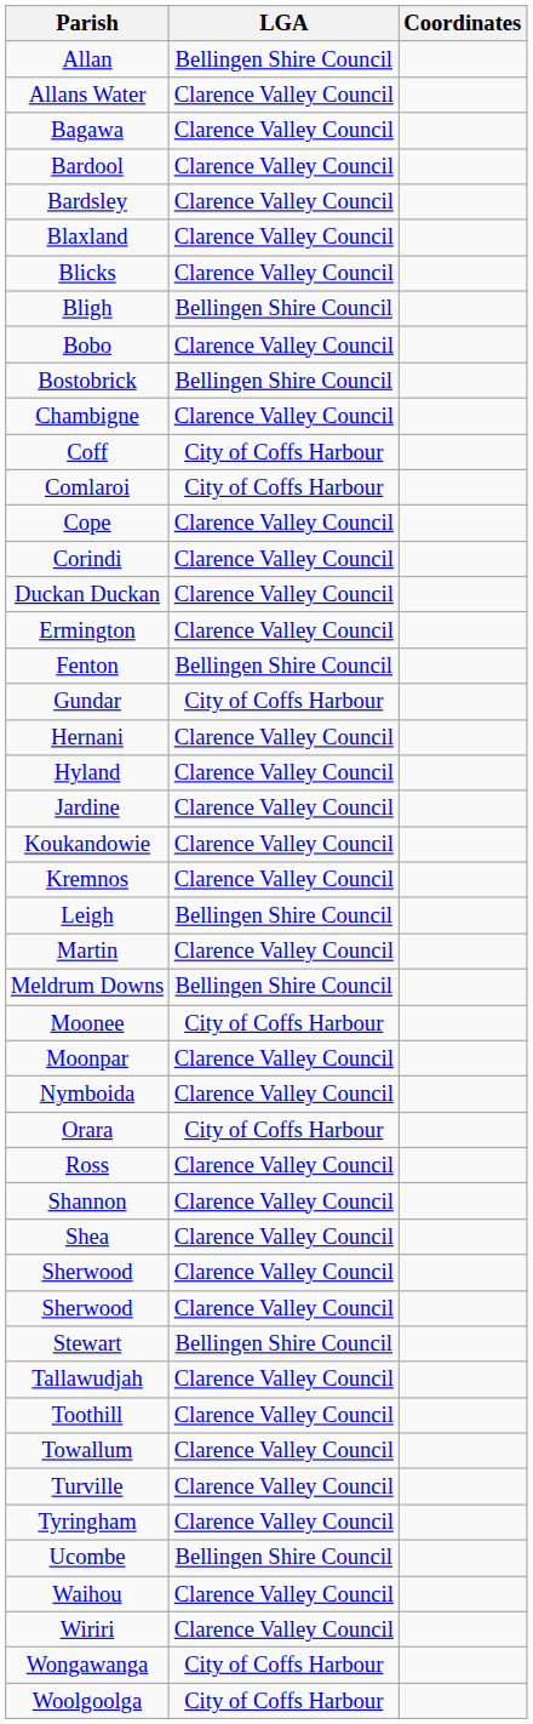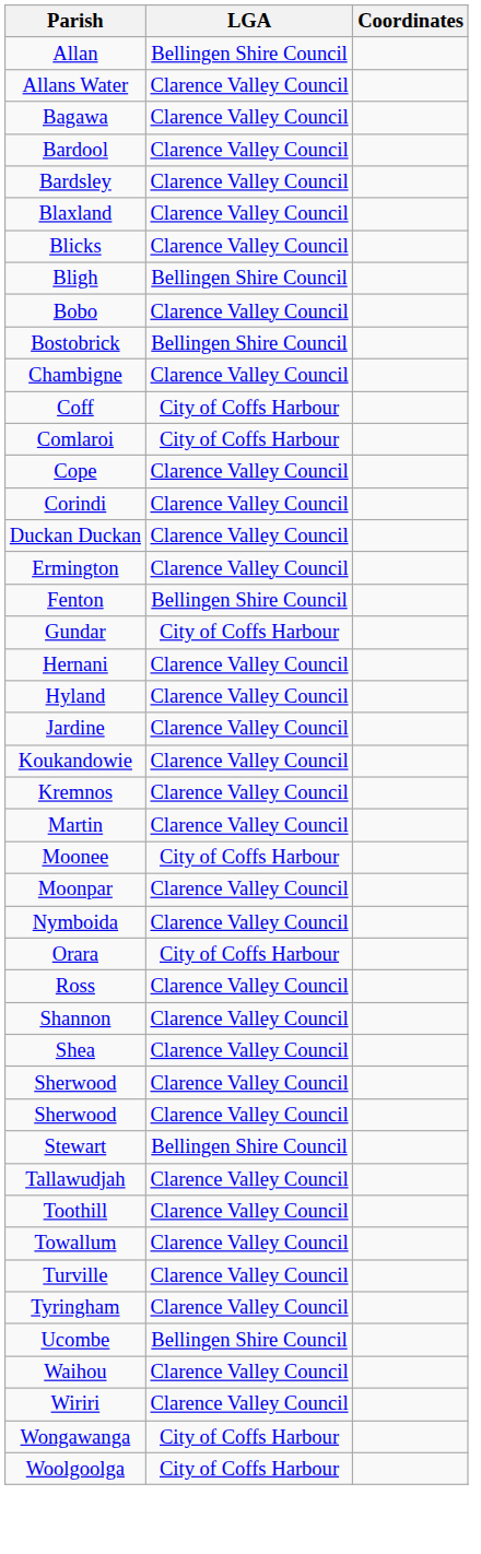 <table class="wikitable" style="text-align:center">
 <tr>
 <th>Parish</th>
 <th>LGA</th>
 <th>Coordinates</th>
 </tr>
 <tr>
 <td><a href='#'>Allan</a></td>
 <td><a href='#'>Bellingen Shire Council</a></td>
 <td></td>
 </tr>
 <tr>
 <td><a href='#'>Allans Water</a></td>
 <td><a href='#'>Clarence Valley Council</a></td>
 <td></td>
 </tr>
 <tr>
 <td><a href='#'>Bagawa</a></td>
 <td><a href='#'>Clarence Valley Council</a></td>
 <td></td>
 </tr>
 <tr>
 <td><a href='#'>Bardool</a></td>
 <td><a href='#'>Clarence Valley Council</a></td>
 <td></td>
 </tr>
 <tr>
 <td><a href='#'>Bardsley</a></td>
 <td><a href='#'>Clarence Valley Council</a></td>
 <td></td>
 </tr>
 <tr>
 <td><a href='#'>Blaxland</a></td>
 <td><a href='#'>Clarence Valley Council</a></td>
 <td></td>
 </tr>
 <tr>
 <td><a href='#'>Blicks</a></td>
 <td><a href='#'>Clarence Valley Council</a></td>
 <td></td>
 </tr>
 <tr>
 <td><a href='#'>Bligh</a></td>
 <td><a href='#'>Bellingen Shire Council</a></td>
 <td></td>
 </tr>
 <tr>
 <td><a href='#'>Bobo</a></td>
 <td><a href='#'>Clarence Valley Council</a></td>
 <td></td>
 </tr>
 <tr>
 <td><a href='#'>Bostobrick</a></td>
 <td><a href='#'>Bellingen Shire Council</a></td>
 <td></td>
 </tr>
 <tr>
 <td><a href='#'>Chambigne</a></td>
 <td><a href='#'>Clarence Valley Council</a></td>
 <td></td>
 </tr>
 <tr>
 <td><a href='#'>Coff</a></td>
 <td><a href='#'>City of Coffs Harbour</a></td>
 <td></td>
 </tr>
 <tr>
 <td><a href='#'>Comlaroi</a></td>
 <td><a href='#'>City of Coffs Harbour</a></td>
 <td></td>
 </tr>
 <tr>
 <td><a href='#'>Cope</a></td>
 <td><a href='#'>Clarence Valley Council</a></td>
 <td></td>
 </tr>
 <tr>
 <td><a href='#'>Corindi</a></td>
 <td><a href='#'>Clarence Valley Council</a></td>
 <td></td>
 </tr>
 <tr>
 <td><a href='#'>Duckan Duckan</a></td>
 <td><a href='#'>Clarence Valley Council</a></td>
 <td></td>
 </tr>
 <tr>
 <td><a href='#'>Ermington</a></td>
 <td><a href='#'>Clarence Valley Council</a></td>
 <td></td>
 </tr>
 <tr>
 <td><a href='#'>Fenton</a></td>
 <td><a href='#'>Bellingen Shire Council</a></td>
 <td></td>
 </tr>
 <tr>
 <td><a href='#'>Gundar</a></td>
 <td><a href='#'>City of Coffs Harbour</a></td>
 <td></td>
 </tr>
 <tr>
 <td><a href='#'>Hernani</a></td>
 <td><a href='#'>Clarence Valley Council</a></td>
 <td></td>
 </tr>
 <tr>
 <td><a href='#'>Hyland</a></td>
 <td><a href='#'>Clarence Valley Council</a></td>
 <td></td>
 </tr>
 <tr>
 <td><a href='#'>Jardine</a></td>
 <td><a href='#'>Clarence Valley Council</a></td>
 <td></td>
 </tr>
 <tr>
 <td><a href='#'>Koukandowie</a></td>
 <td><a href='#'>Clarence Valley Council</a></td>
 <td></td>
 </tr>
 <tr>
 <td><a href='#'>Kremnos</a></td>
 <td><a href='#'>Clarence Valley Council</a></td>
 <td></td>
 </tr>
 <tr>
-<td><a href='#'>Leigh</a></td>
-<td><a href='#'>Bellingen Shire Council</a></td>
-<td></td>
-</tr>
-<tr>
 <td><a href='#'>Martin</a></td>
 <td><a href='#'>Clarence Valley Council</a></td>
-<td></td>
-</tr>
-<tr>
-<td><a href='#'>Meldrum Downs</a></td>
-<td><a href='#'>Bellingen Shire Council</a></td>
 <td></td>
 </tr>
 <tr>
 <td><a href='#'>Moonee</a></td>
 <td><a href='#'>City of Coffs Harbour</a></td>
 <td></td>
 </tr>
 <tr>
 <td><a href='#'>Moonpar</a></td>
 <td><a href='#'>Clarence Valley Council</a></td>
 <td></td>
 </tr>
 <tr>
 <td><a href='#'>Nymboida</a></td>
 <td><a href='#'>Clarence Valley Council</a></td>
 <td></td>
 </tr>
 <tr>
 <td><a href='#'>Orara</a></td>
 <td><a href='#'>City of Coffs Harbour</a></td>
 <td></td>
 </tr>
 <tr>
 <td><a href='#'>Ross</a></td>
 <td><a href='#'>Clarence Valley Council</a></td>
 <td></td>
 </tr>
 <tr>
 <td><a href='#'>Shannon</a></td>
 <td><a href='#'>Clarence Valley Council</a></td>
 <td></td>
 </tr>
 <tr>
 <td><a href='#'>Shea</a></td>
 <td><a href='#'>Clarence Valley Council</a></td>
 <td></td>
 </tr>
 <tr>
 <td><a href='#'>Sherwood</a></td>
 <td><a href='#'>Clarence Valley Council</a></td>
 <td></td>
 </tr>
 <tr>
 <td><a href='#'>Sherwood</a></td>
 <td><a href='#'>Clarence Valley Council</a></td>
 <td></td>
 </tr>
 <tr>
 <td><a href='#'>Stewart</a></td>
 <td><a href='#'>Bellingen Shire Council</a></td>
 <td></td>
 </tr>
 <tr>
 <td><a href='#'>Tallawudjah</a></td>
 <td><a href='#'>Clarence Valley Council</a></td>
 <td></td>
 </tr>
 <tr>
 <td><a href='#'>Toothill</a></td>
 <td><a href='#'>Clarence Valley Council</a></td>
 <td></td>
 </tr>
 <tr>
 <td><a href='#'>Towallum</a></td>
 <td><a href='#'>Clarence Valley Council</a></td>
 <td></td>
 </tr>
 <tr>
 <td><a href='#'>Turville</a></td>
 <td><a href='#'>Clarence Valley Council</a></td>
 <td></td>
 </tr>
 <tr>
 <td><a href='#'>Tyringham</a></td>
 <td><a href='#'>Clarence Valley Council</a></td>
 <td></td>
 </tr>
 <tr>
 <td><a href='#'>Ucombe</a></td>
 <td><a href='#'>Bellingen Shire Council</a></td>
 <td></td>
 </tr>
 <tr>
 <td><a href='#'>Waihou</a></td>
 <td><a href='#'>Clarence Valley Council</a></td>
 <td></td>
 </tr>
 <tr>
 <td><a href='#'>Wiriri</a></td>
 <td><a href='#'>Clarence Valley Council</a></td>
 <td></td>
 </tr>
 <tr>
 <td><a href='#'>Wongawanga</a></td>
 <td><a href='#'>City of Coffs Harbour</a></td>
 <td></td>
 </tr>
 <tr>
 <td><a href='#'>Woolgoolga</a></td>
 <td><a href='#'>City of Coffs Harbour</a></td>
 <td></td>
 </tr>
 </table>
